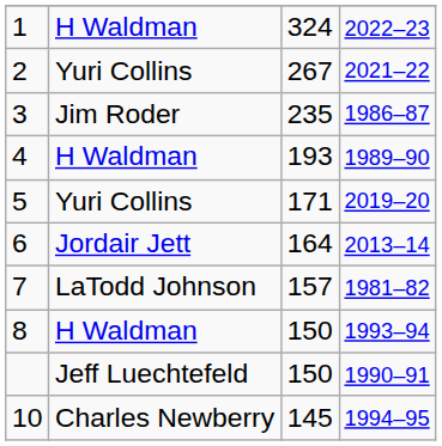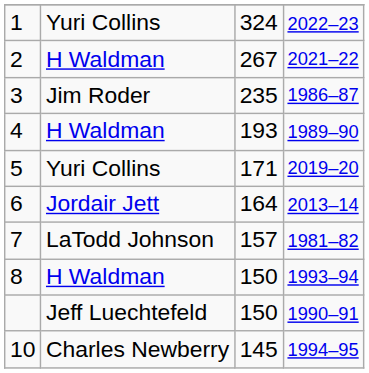 <table class="wikitable">
 <tr>
 </tr>
 <tr>
 <td>1</td>
-<td><a href='#'>H Waldman</a></td>
+<td>Yuri Collins</td>
 <td>324</td>
 <td style="font-size:80%;"><a href='#'>2022–23</a></td>
 </tr>
 <tr>
 <td>2</td>
-<td>Yuri Collins</td>
+<td><a href='#'>H Waldman</a></td>
 <td>267</td>
 <td style="font-size:80%;"><a href='#'>2021–22</a></td>
 </tr>
 <tr>
 <td>3</td>
 <td>Jim Roder</td>
 <td>235</td>
 <td style="font-size:80%;"><a href='#'>1986–87</a></td>
 </tr>
 <tr>
 <td>4</td>
 <td><a href='#'>H Waldman</a></td>
 <td>193</td>
 <td style="font-size:80%;"><a href='#'>1989–90</a></td>
 </tr>
 <tr>
 <td>5</td>
 <td>Yuri Collins</td>
 <td>171</td>
 <td style="font-size:80%;"><a href='#'>2019–20</a></td>
 </tr>
 <tr>
 <td>6</td>
 <td><a href='#'>Jordair Jett</a></td>
 <td>164</td>
 <td style="font-size:80%;"><a href='#'>2013–14</a></td>
 </tr>
 <tr>
 <td>7</td>
 <td>LaTodd Johnson</td>
 <td>157</td>
 <td style="font-size:80%;"><a href='#'>1981–82</a></td>
 </tr>
 <tr>
 <td>8</td>
 <td><a href='#'>H Waldman</a></td>
 <td>150</td>
 <td style="font-size:80%;"><a href='#'>1993–94</a></td>
 </tr>
 <tr>
 <td></td>
 <td>Jeff Luechtefeld</td>
 <td>150</td>
 <td style="font-size:80%;"><a href='#'>1990–91</a></td>
 </tr>
 <tr>
 <td>10</td>
 <td>Charles Newberry</td>
 <td>145</td>
 <td style="font-size:80%;"><a href='#'>1994–95</a></td>
 </tr>
 </table>
